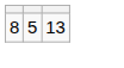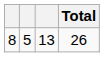 <table class="wikitable">
 <tr>
 <th></th>
 <th></th>
 <th></th>
+<th>Total</th>
 </tr>
 <tr style="text-align:center;">
 <td>8</td>
 <td>5</td>
 <td>13</td>
+<td>26</td>
 </tr>
 </table>
